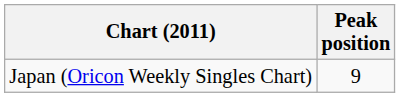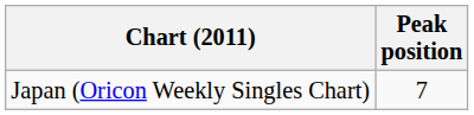 <table class="wikitable sortable" border="1">
 <tr>
 <th>Chart (2011)</th>
 <th>Peak<br>position</th>
 </tr>
 <tr>
 <td>Japan (<a href='#'>Oricon</a> Weekly Singles Chart)</td>
-<td style="text-align:center;">9</td>
+<td style="text-align:center;">7</td>
 </tr>
 </table>
